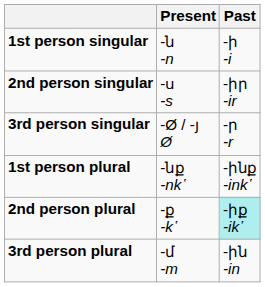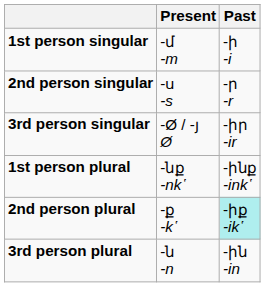 <table class="wikitable">
 <tr>
 <th></th>
 <th>Present</th>
 <th>Past</th>
 </tr>
 <tr valign=top>
 <td><strong>1st person singular</strong></td>
-<td>-ն<br> <em>-n</em></td>
+<td>-մ<br> <em>-m</em></td>
 <td>-ի<br><em>-i</em></td>
 </tr>
 <tr valign=top>
 <td><strong>2nd person singular</strong></td>
 <td>-ս<br> <em>-s</em></td>
-<td>-իր<br><em>-ir</em></td>
+<td>-ր<br><em>-r</em></td>
 </tr>
 <tr valign=top>
 <td><strong>3rd person singular</strong></td>
 <td>-Ø / -յ<br> <em>Ø</em></td>
-<td>-ր<br><em>-r</em></td>
+<td>-իր<br><em>-ir</em></td>
 </tr>
 <tr valign=top>
 <td><strong>1st person plural</strong></td>
 <td>-նք<br> <em>-nk῾</em></td>
 <td>-ինք<br><em>-ink῾</em></td>
 </tr>
 <tr valign=top>
 <td><strong>2nd person plural</strong></td>
 <td>-ք<br> <em>-k῾</em></td>
 <td style="background: paleturquoise;">-իք<br><em>-ik῾</em></td>
 </tr>
 <tr valign=top>
 <td><strong>3rd person plural</strong></td>
-<td>-մ<br> <em>-m</em></td>
+<td>-ն<br> <em>-n</em></td>
 <td>-ին<br><em>-in</em></td>
 </tr>
 </table>
